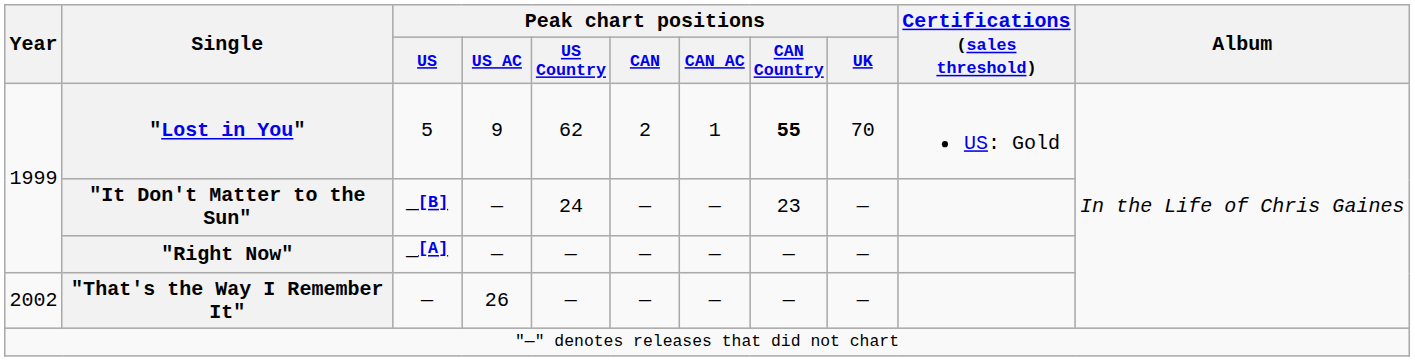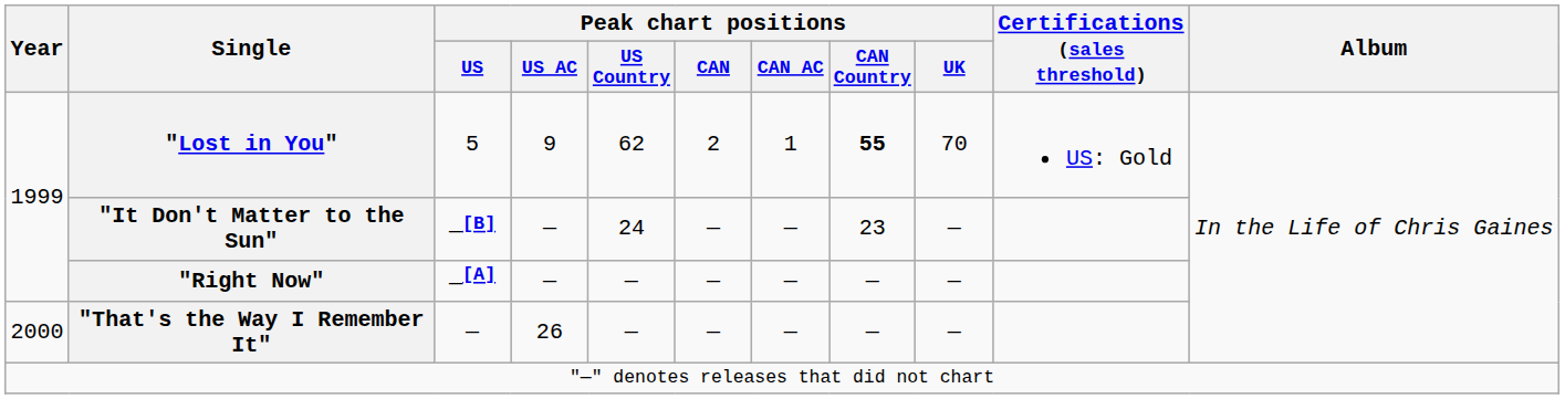 <table class="wikitable plainrowheaders" style="text-align:center;">
 <tr>
 <th rowspan="2">Year</th>
 <th rowspan="2" style="width:16em;">Single</th>
 <th colspan="7">Peak chart positions</th>
 <th rowspan="2" style="width:8em;"><a href='#'>Certifications</a><br><small>(<a href='#'>sales threshold</a>)</small></th>
 <th rowspan="2">Album</th>
 </tr>
 <tr style="font-size:smaller;">
 <th width="40"><a href='#'>US</a><br></th>
 <th width="40"><a href='#'>US AC</a><br></th>
 <th width="40"><a href='#'>US Country</a><br></th>
 <th width="40"><a href='#'>CAN</a><br></th>
 <th width="40"><a href='#'>CAN AC</a><br></th>
 <th width="40"><a href='#'>CAN Country</a><br></th>
 <th width="40"><a href='#'>UK</a><br></th>
 </tr>
 <tr>
 <td rowspan="3">1999</td>
 <th scope="row">"<a href='#'>Lost in You</a>"</th>
 <td>5</td>
 <td>9</td>
 <td>62</td>
 <td>2</td>
 <td>1</td>
 <td><strong>55</strong></td>
 <td>70</td>
 <td align="left"><br><ul><li><a href='#'>US</a>: Gold</li></ul></td>
 <td align="left" rowspan="4"><em>In the Life of Chris Gaines</em></td>
 </tr>
 <tr>
 <th scope="row">"It Don't Matter to the Sun"</th>
 <td>—<sup><a href='#'><strong>[B]</strong></a></sup></td>
 <td>—</td>
 <td>24</td>
 <td>—</td>
 <td>—</td>
 <td>23</td>
 <td>—</td>
 </tr>
 <tr>
 <th scope="row">"Right Now"</th>
 <td>—<sup><a href='#'><strong>[A]</strong></a></sup></td>
 <td>—</td>
 <td>—</td>
 <td>—</td>
 <td>—</td>
 <td>—</td>
 <td>—</td>
 <td></td>
 </tr>
 <tr>
-<td>2002</td>
+<td>2000</td>
 <th scope="row">"That's the Way I Remember It"</th>
 <td>—</td>
 <td>26</td>
 <td>—</td>
 <td>—</td>
 <td>—</td>
 <td>—</td>
 <td>—</td>
 <td></td>
 </tr>
 <tr>
 <td colspan="11" style="font-size:8pt">"—" denotes releases that did not chart</td>
 </tr>
 </table>
